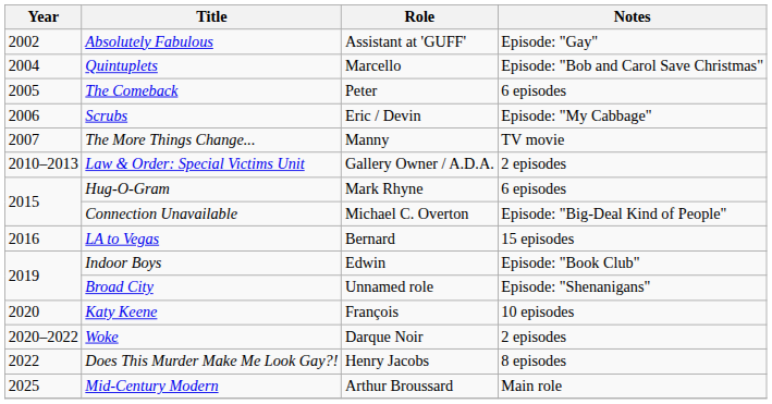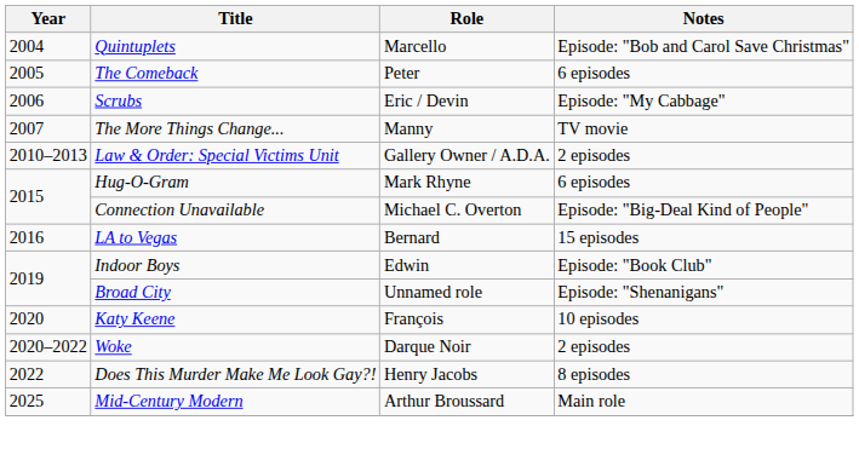 <table class="wikitable sortable">
 <tr>
 <th>Year</th>
 <th>Title</th>
 <th>Role</th>
 <th>Notes</th>
-</tr>
-<tr>
-<td>2002</td>
-<td><em><a href='#'>Absolutely Fabulous</a></em></td>
-<td>Assistant at 'GUFF'</td>
-<td>Episode: "Gay"</td>
 </tr>
 <tr>
 <td>2004</td>
 <td><em><a href='#'>Quintuplets</a></em></td>
 <td>Marcello</td>
 <td>Episode: "Bob and Carol Save Christmas"</td>
 </tr>
 <tr>
 <td>2005</td>
 <td><em><a href='#'>The Comeback</a></em></td>
 <td>Peter</td>
 <td>6 episodes</td>
 </tr>
 <tr>
 <td>2006</td>
 <td><em><a href='#'>Scrubs</a></em></td>
 <td>Eric / Devin</td>
 <td>Episode: "My Cabbage"</td>
 </tr>
 <tr>
 <td>2007</td>
 <td><em>The More Things Change...</em></td>
 <td>Manny</td>
 <td>TV movie</td>
 </tr>
 <tr>
 <td>2010–2013</td>
 <td><em><a href='#'>Law & Order: Special Victims Unit</a></em></td>
 <td>Gallery Owner / A.D.A.</td>
 <td>2 episodes</td>
 </tr>
 <tr>
 <td rowspan="2">2015</td>
 <td><em>Hug-O-Gram</em></td>
 <td>Mark Rhyne</td>
 <td>6 episodes</td>
 </tr>
 <tr>
 <td><em>Connection Unavailable</em></td>
 <td>Michael C. Overton</td>
 <td>Episode: "Big-Deal Kind of People"</td>
 </tr>
 <tr>
 <td>2016</td>
 <td><em><a href='#'>LA to Vegas</a></em></td>
 <td>Bernard</td>
 <td>15 episodes</td>
 </tr>
 <tr>
 <td rowspan="2">2019</td>
 <td><em>Indoor Boys</em></td>
 <td>Edwin</td>
 <td>Episode: "Book Club"</td>
 </tr>
 <tr>
 <td><em><a href='#'>Broad City</a></em></td>
 <td>Unnamed role</td>
 <td>Episode: "Shenanigans"</td>
 </tr>
 <tr>
 <td>2020</td>
 <td><em><a href='#'>Katy Keene</a></em></td>
 <td>François</td>
 <td>10 episodes</td>
 </tr>
 <tr>
 <td>2020–2022</td>
 <td><em><a href='#'>Woke</a></em></td>
 <td>Darque Noir</td>
 <td>2 episodes</td>
 </tr>
 <tr>
 <td>2022</td>
 <td><em>Does This Murder Make Me Look Gay?!</em></td>
 <td>Henry Jacobs</td>
 <td>8 episodes</td>
 </tr>
 <tr>
 <td>2025</td>
 <td><em><a href='#'>Mid-Century Modern</a></em></td>
 <td>Arthur Broussard</td>
 <td>Main role</td>
 </tr>
 <tr>
 </tr>
 </table>
